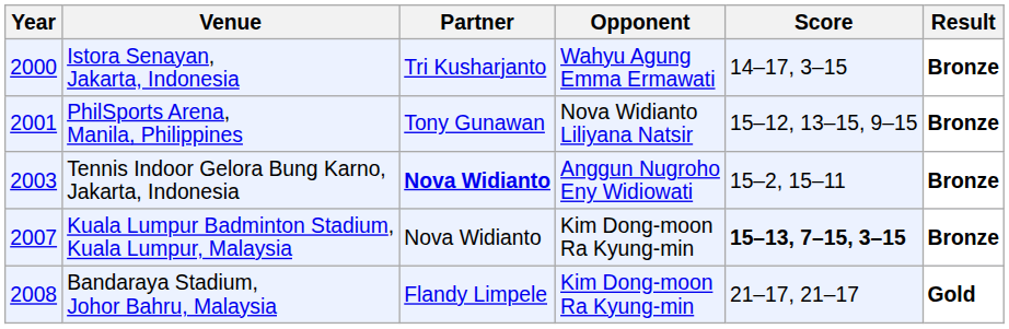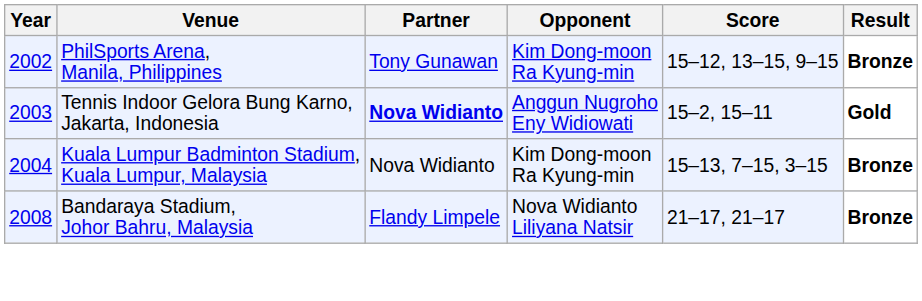 <table class="sortable wikitable" style="font-size: 90%">
 <tr>
 <th>Year</th>
 <th>Venue</th>
 <th>Partner</th>
 <th>Opponent</th>
 <th>Score</th>
 <th>Result</th>
 </tr>
 <tr style="background:#ECF2FF">
-<td align="center"><a href='#'>2000</a></td>
-<td align="left"><a href='#'>Istora Senayan</a>,<br><a href='#'>Jakarta, Indonesia</a></td>
-<td align="left"> <a href='#'>Tri Kusharjanto</a></td>
-<td align="left"> <a href='#'>Wahyu Agung</a> <br>  <a href='#'>Emma Ermawati</a></td>
-<td align="left">14–17, 3–15</td>
-<td style="text-align:left; background:white"> <strong>Bronze</strong></td>
-</tr>
-<tr style="background:#ECF2FF">
-<td align="center"><a href='#'>2001</a></td>
+<td align="center"><a href='#'>2002</a></td>
 <td align="left"><a href='#'>PhilSports Arena</a>,<br><a href='#'>Manila, Philippines</a></td>
 <td align="left"> <a href='#'>Tony Gunawan</a></td>
-<td align="left"> Nova Widianto <br>  <a href='#'>Liliyana Natsir</a></td>
+<td align="left"> <a href='#'>Kim Dong-moon</a> <br>  <a href='#'>Ra Kyung-min</a></td>
 <td align="left">15–12, 13–15, 9–15</td>
 <td style="text-align:left; background:white"> <strong>Bronze</strong></td>
 </tr>
 <tr style="background:#ECF2FF">
 <td align="center"><a href='#'>2003</a></td>
 <td align="left">Tennis Indoor Gelora Bung Karno,<br>Jakarta, Indonesia</td>
 <td align="left"><strong> <a href='#'>Nova Widianto</a></strong></td>
 <td align="left"> <a href='#'>Anggun Nugroho</a> <br>  <a href='#'>Eny Widiowati</a></td>
 <td align="left">15–2, 15–11</td>
-<td style="text-align:left; background:white"> <strong>Bronze</strong></td>
+<td style="text-align:left; background:white"> <strong>Gold</strong></td>
 </tr>
 <tr style="background:#ECF2FF">
-<td align="center"><a href='#'>2007</a></td>
+<td align="center"><a href='#'>2004</a></td>
 <td align="left"><a href='#'>Kuala Lumpur Badminton Stadium</a>,<br><a href='#'>Kuala Lumpur, Malaysia</a></td>
 <td align="left"> Nova Widianto</td>
 <td align="left"> Kim Dong-moon <br>  Ra Kyung-min</td>
-<td align="left"><strong>15–13, 7–15, 3–15</strong></td>
+<td align="left">15–13, 7–15, 3–15</td>
 <td style="text-align:left; background:white"> <strong>Bronze</strong></td>
 </tr>
 <tr style="background:#ECF2FF">
 <td align="center"><a href='#'>2008</a></td>
 <td align="left">Bandaraya Stadium,<br><a href='#'>Johor Bahru, Malaysia</a></td>
 <td align="left"> <a href='#'>Flandy Limpele</a></td>
-<td align="left"> <a href='#'>Kim Dong-moon</a> <br>  <a href='#'>Ra Kyung-min</a></td>
+<td align="left"> Nova Widianto <br>  <a href='#'>Liliyana Natsir</a></td>
 <td align="left">21–17, 21–17</td>
-<td style="text-align:left; background:white"> <strong>Gold</strong></td>
+<td style="text-align:left; background:white"> <strong>Bronze</strong></td>
 </tr>
 </table>
